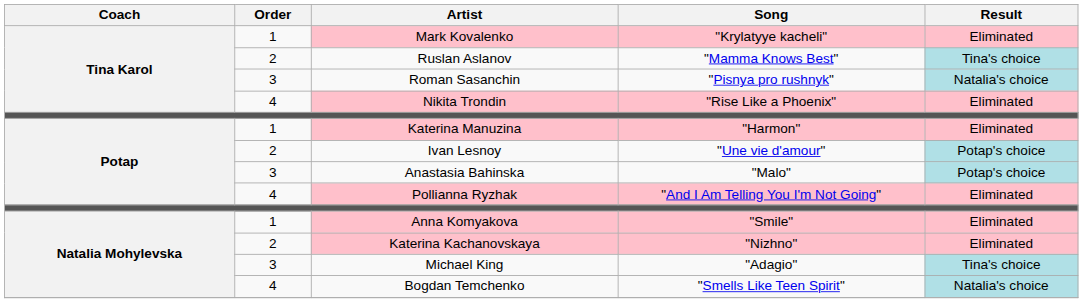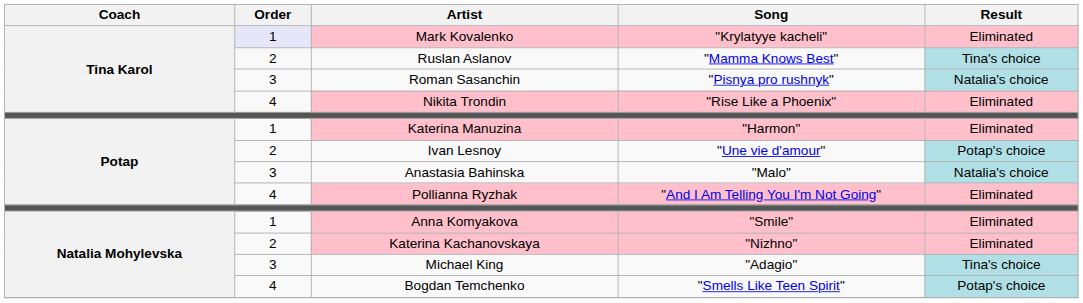 <table class="wikitable" style="text-align:center; width:100%;">
 <tr>
 <th style="width:15%;">Coach</th>
 <th style="width:05%;">Order</th>
 <th style="width:20%;">Artist</th>
 <th style="width:20%;">Song</th>
 <th style="width:10%;">Result</th>
 </tr>
 <tr>
 <th rowspan="4" scope="row">Tina Karol</th>
-<td>1</td>
+<td style="background: lavender;">1</td>
 <td style="background:pink;">Mark Kovalenko</td>
 <td style="background:pink;">"Krylatyye kacheli"</td>
 <td style="background:pink;">Eliminated</td>
 </tr>
 <tr>
 <td>2</td>
 <td>Ruslan Aslanov</td>
 <td>"<a href='#'>Mamma Knows Best</a>"</td>
 <td style="background:#B0E0E6;">Tina's choice</td>
 </tr>
 <tr>
 <td>3</td>
 <td>Roman Sasanchin</td>
 <td>"<a href='#'>Pisnya pro rushnyk</a>"</td>
 <td style="background:#B0E0E6;">Natalia's choice</td>
 </tr>
 <tr>
 <td>4</td>
 <td style="background:pink;">Nikita Trondin</td>
 <td style="background:pink;">"Rise Like a Phoenix"</td>
 <td style="background:pink;">Eliminated</td>
 </tr>
 <tr>
 <td colspan="10" style="background:#555;"></td>
 </tr>
 <tr>
 <th rowspan="4" scope="row">Potap</th>
 <td>1</td>
 <td style="background:pink;">Katerina Manuzina</td>
 <td style="background:pink;">"Harmon"</td>
 <td style="background:pink;">Eliminated</td>
 </tr>
 <tr>
 <td>2</td>
 <td>Ivan Lesnoy</td>
 <td>"<a href='#'>Une vie d'amour</a>"</td>
 <td style="background:#B0E0E6;">Potap's choice</td>
 </tr>
 <tr>
 <td>3</td>
 <td>Anastasia Bahinska</td>
 <td>"Malo"</td>
-<td style="background:#B0E0E6;">Potap's choice</td>
+<td style="background:#B0E0E6;">Natalia's choice</td>
 </tr>
 <tr>
 <td>4</td>
 <td style="background:pink;">Pollianna Ryzhak</td>
 <td style="background:pink;">"<a href='#'>And I Am Telling You I'm Not Going</a>"</td>
 <td style="background:pink;">Eliminated</td>
 </tr>
 <tr>
 <td colspan="10" style="background:#555;"></td>
 </tr>
 <tr>
 <th rowspan="4" scope="row">Natalia Mohylevska</th>
 <td>1</td>
 <td style="background:pink;">Anna Komyakova</td>
 <td style="background:pink;">"Smile"</td>
 <td style="background:pink;">Eliminated</td>
 </tr>
 <tr>
 <td>2</td>
 <td style="background:pink;">Katerina Kachanovskaya</td>
 <td style="background:pink;">"Nizhno"</td>
 <td style="background:pink;">Eliminated</td>
 </tr>
 <tr>
 <td>3</td>
 <td>Michael King</td>
 <td>"Adagio"</td>
 <td style="background:#B0E0E6;">Tina's choice</td>
 </tr>
 <tr>
 <td>4</td>
 <td>Bogdan Temchenko</td>
 <td>"<a href='#'>Smells Like Teen Spirit</a>"</td>
-<td style="background:#B0E0E6;">Natalia's choice</td>
+<td style="background:#B0E0E6;">Potap's choice</td>
 </tr>
 <tr>
 </tr>
 </table>
